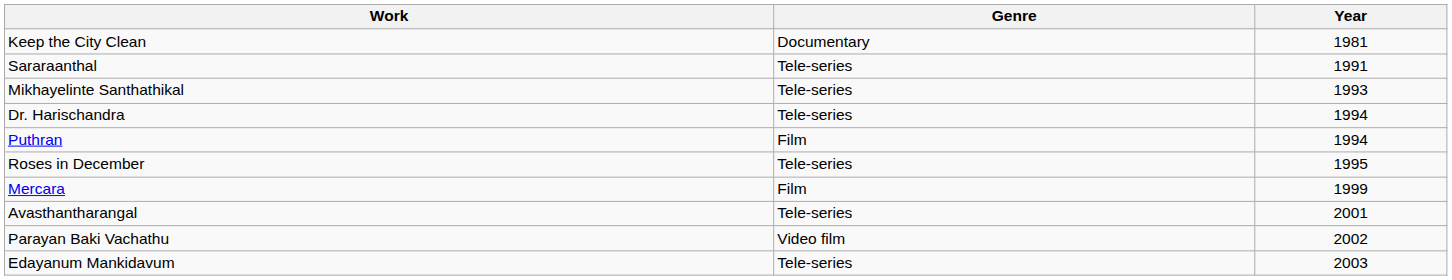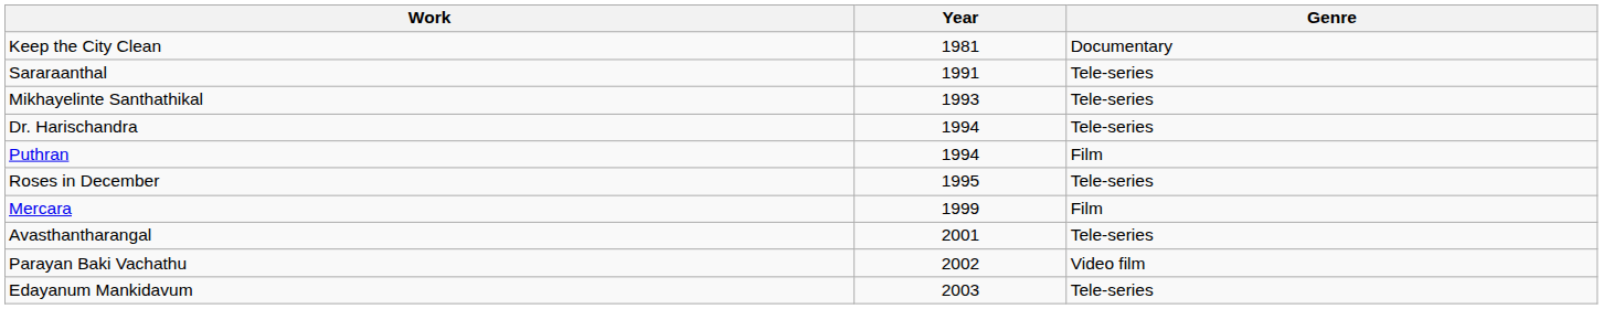 <table class="wikitable plainrowheaders sortable" style="width:75%">
 <tr>
 <th scope="col" style="width:40%">Work</th>
+<th scope="col" style="width:10%">Year</th>
 <th scope="col" style="width:25%">Genre</th>
-<th scope="col" style="width:10%">Year</th>
 </tr>
 <tr>
 <td>Keep the City Clean</td>
+<td align="center">1981</td>
 <td>Documentary</td>
-<td align="center">1981</td>
 </tr>
 <tr>
 <td>Sararaanthal</td>
+<td align="center">1991</td>
 <td>Tele-series</td>
-<td align="center">1991</td>
 </tr>
 <tr>
 <td>Mikhayelinte Santhathikal</td>
+<td align="center">1993</td>
 <td>Tele-series</td>
-<td align="center">1993</td>
 </tr>
 <tr>
 <td>Dr. Harischandra</td>
+<td align="center">1994</td>
 <td>Tele-series</td>
-<td align="center">1994</td>
 </tr>
 <tr>
 <td><a href='#'>Puthran</a></td>
+<td align="center">1994</td>
 <td>Film</td>
-<td align="center">1994</td>
 </tr>
 <tr>
 <td>Roses in December</td>
+<td align="center">1995</td>
 <td>Tele-series</td>
-<td align="center">1995</td>
 </tr>
 <tr>
 <td><a href='#'>Mercara</a></td>
+<td align="center">1999</td>
 <td>Film</td>
-<td align="center">1999</td>
 </tr>
 <tr>
 <td>Avasthantharangal</td>
+<td align="center">2001</td>
 <td>Tele-series</td>
-<td align="center">2001</td>
 </tr>
 <tr>
 <td>Parayan Baki Vachathu</td>
+<td align="center">2002</td>
 <td>Video film</td>
-<td align="center">2002</td>
 </tr>
 <tr>
 <td>Edayanum Mankidavum</td>
+<td align="center">2003</td>
 <td>Tele-series</td>
-<td align="center">2003</td>
 </tr>
 </table>
